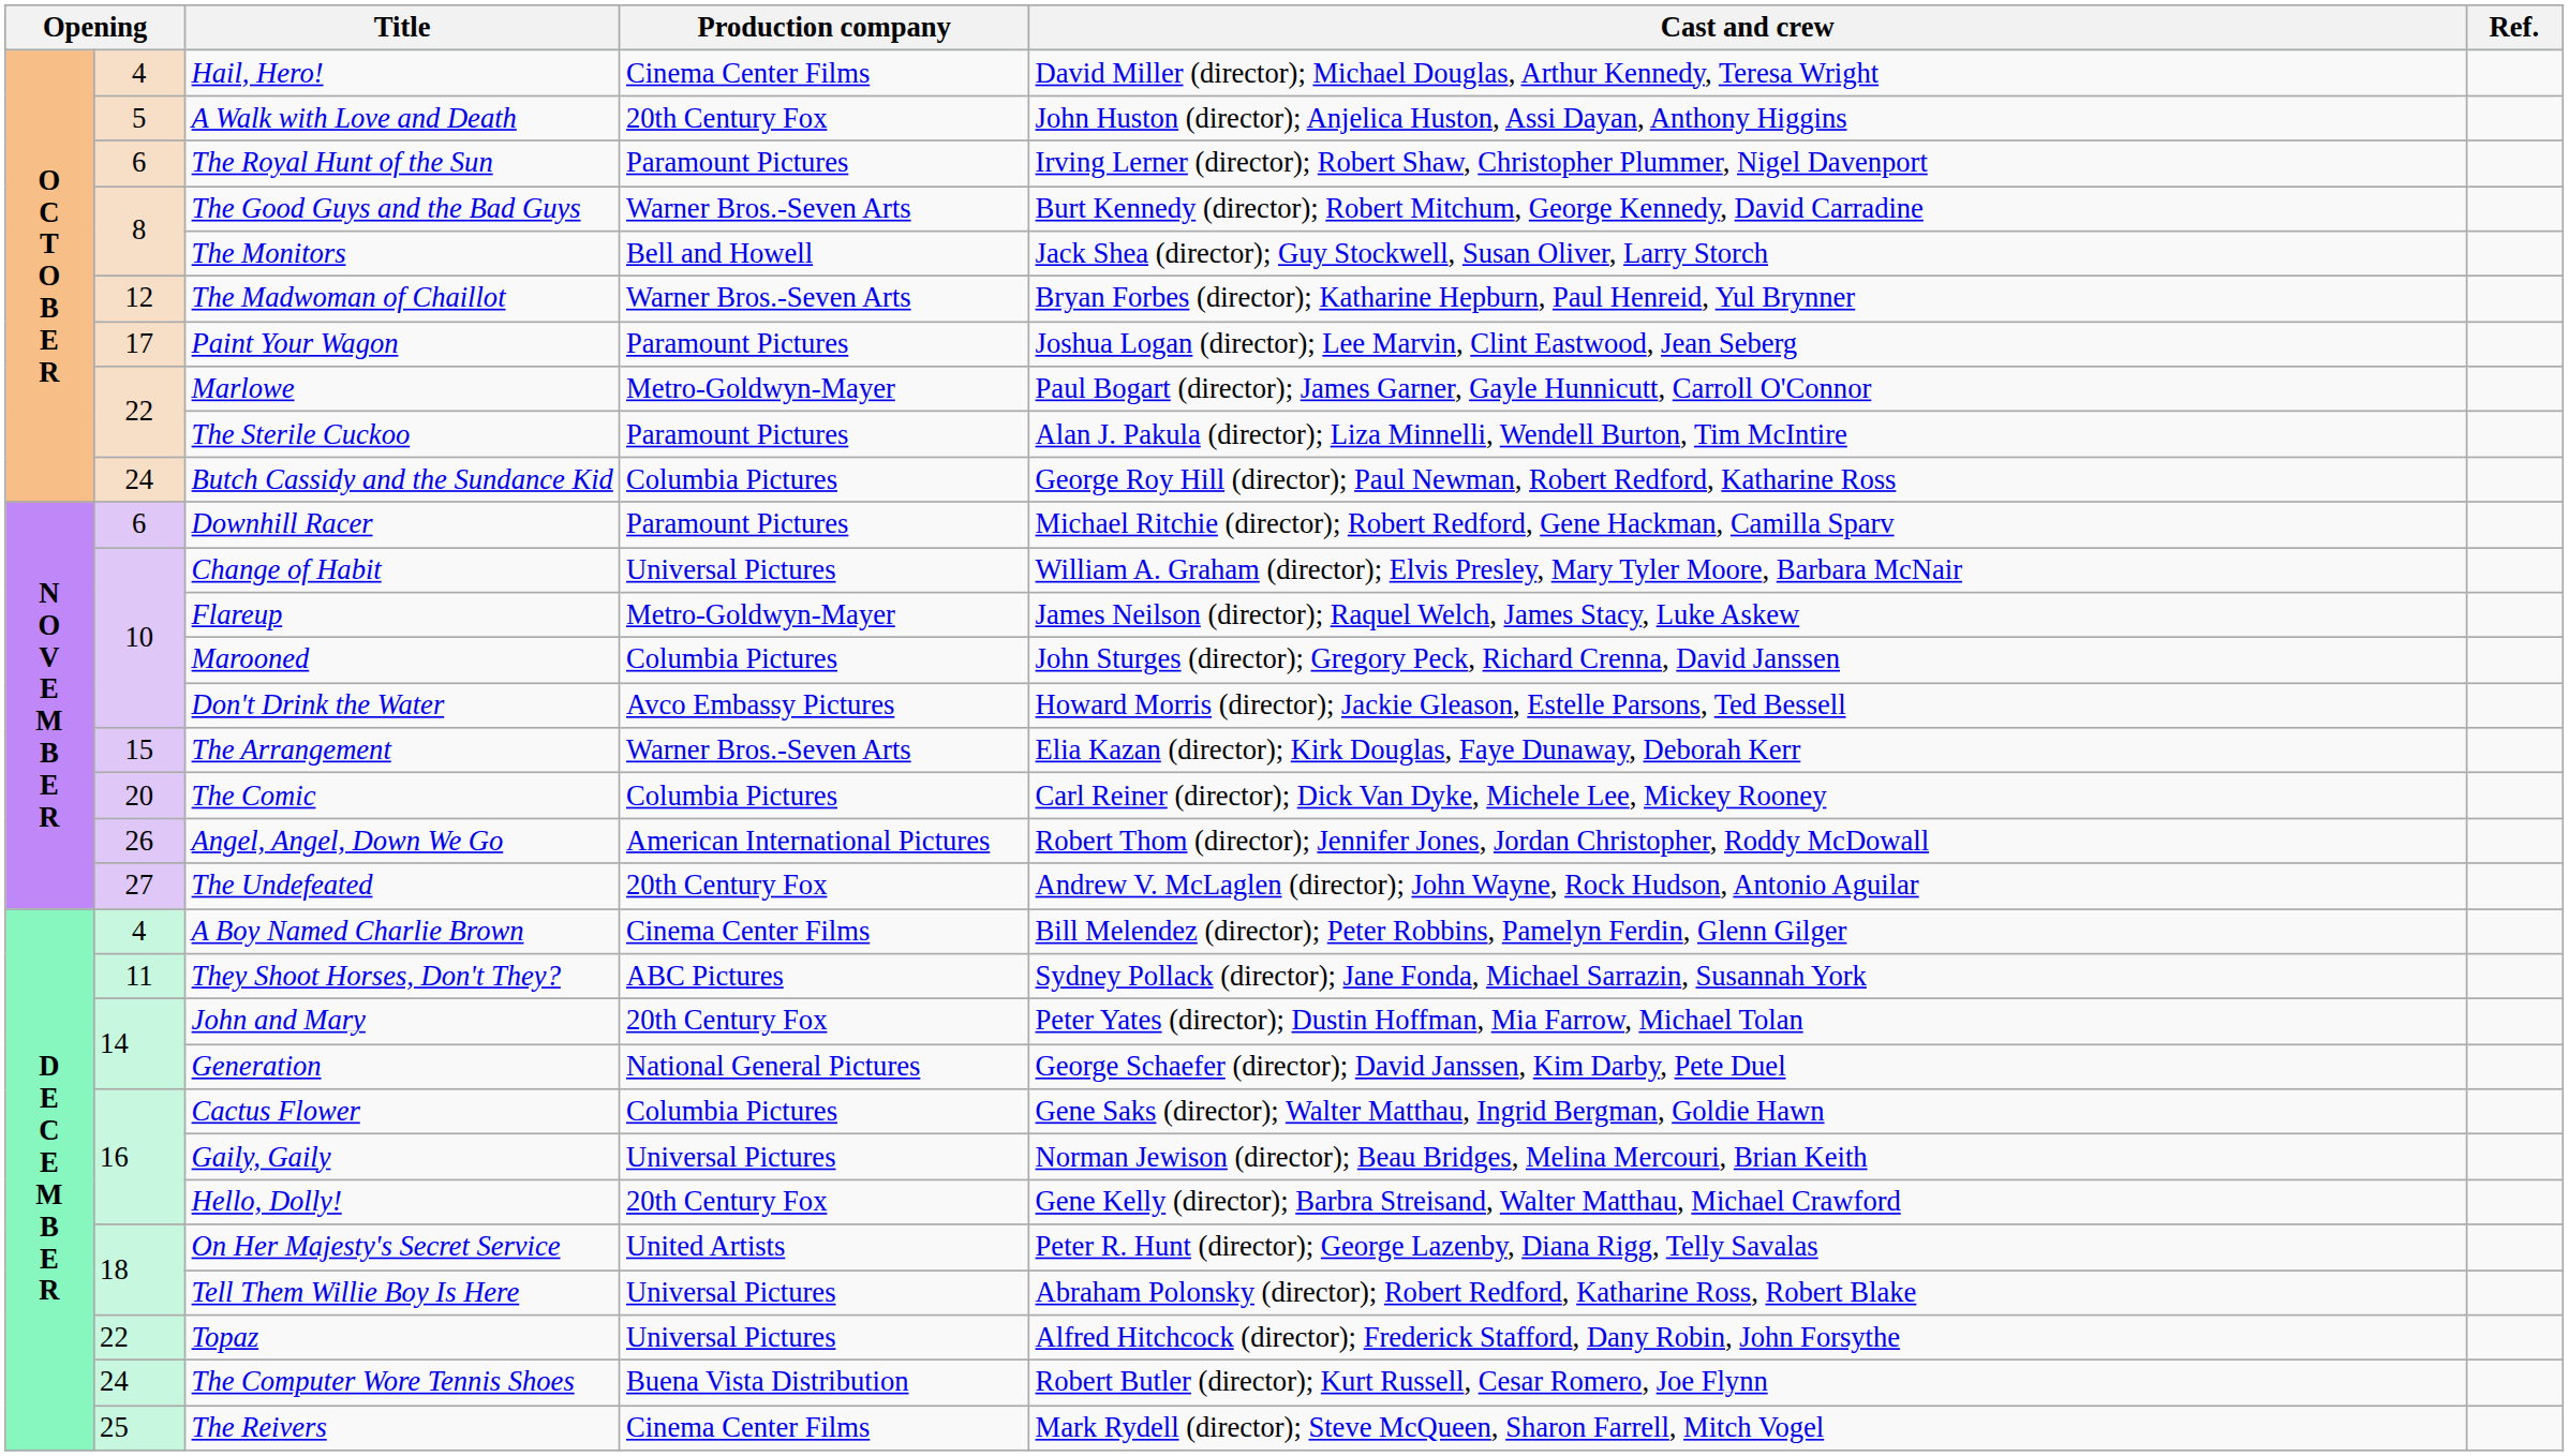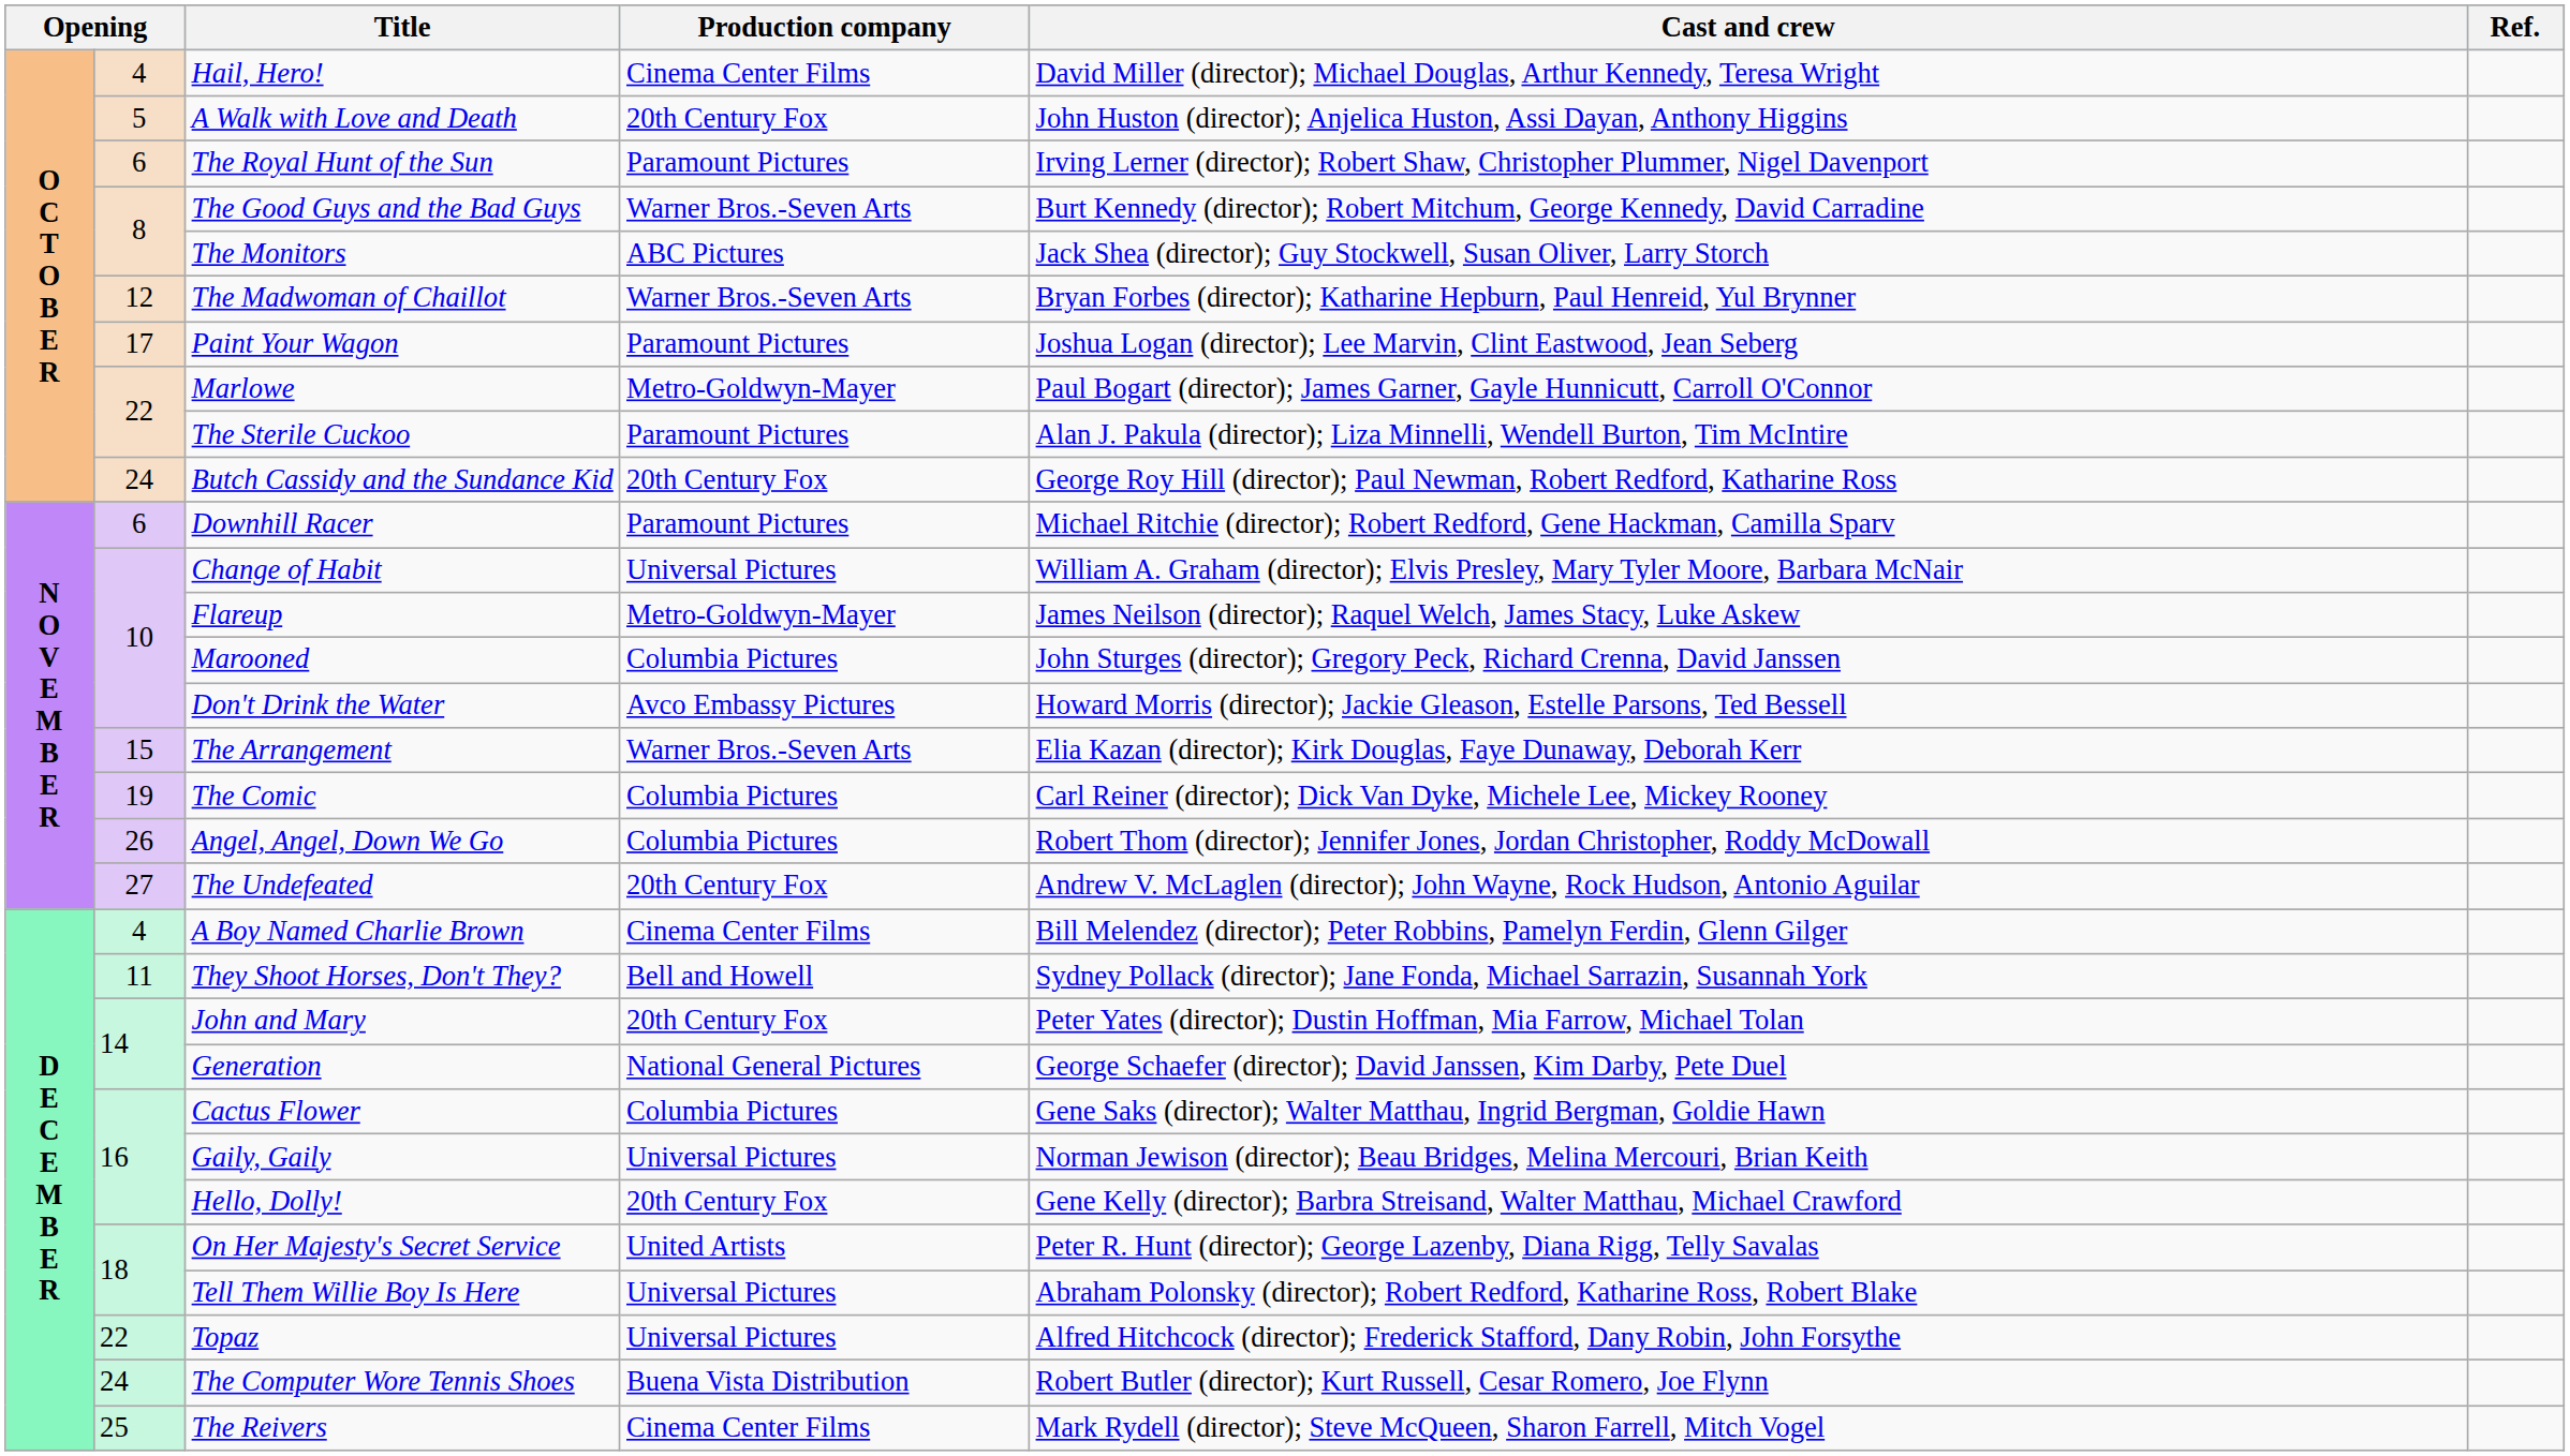 <table class="wikitable sortable">
 <tr style="background:#b0e0e6; text-align:center;">
 <th colspan="2">Opening</th>
 <th style="width:17%;">Title</th>
 <th style="width:16%;">Production company</th>
 <th>Cast and crew</th>
 <th class="unsortable">Ref.</th>
 </tr>
 <tr>
 <th rowspan="10" style="text-align:center; background:#f7bf87;"><strong>O<br>C<br>T<br>O<br>B<br>E<br>R</strong></th>
 <td style="text-align:center; background:#f7dfc7;">4</td>
 <td><em><a href='#'>Hail, Hero!</a></em></td>
 <td><a href='#'>Cinema Center Films</a></td>
 <td><a href='#'>David Miller</a> (director); <a href='#'>Michael Douglas</a>, <a href='#'>Arthur Kennedy</a>, <a href='#'>Teresa Wright</a></td>
 <td></td>
 </tr>
 <tr>
 <td style="text-align:center; background:#f7dfc7;">5</td>
 <td><em><a href='#'>A Walk with Love and Death</a></em></td>
 <td><a href='#'>20th Century Fox</a></td>
 <td><a href='#'>John Huston</a> (director); <a href='#'>Anjelica Huston</a>, <a href='#'>Assi Dayan</a>, <a href='#'>Anthony Higgins</a></td>
 <td></td>
 </tr>
 <tr>
 <td style="text-align:center; background:#f7dfc7;">6</td>
 <td><em><a href='#'>The Royal Hunt of the Sun</a></em></td>
 <td><a href='#'>Paramount Pictures</a></td>
 <td><a href='#'>Irving Lerner</a> (director); <a href='#'>Robert Shaw</a>, <a href='#'>Christopher Plummer</a>, <a href='#'>Nigel Davenport</a></td>
 <td></td>
 </tr>
 <tr>
 <td rowspan="2" style="text-align:center; background:#f7dfc7;">8</td>
 <td><em><a href='#'>The Good Guys and the Bad Guys</a></em></td>
 <td><a href='#'>Warner Bros.-Seven Arts</a></td>
 <td><a href='#'>Burt Kennedy</a> (director); <a href='#'>Robert Mitchum</a>, <a href='#'>George Kennedy</a>, <a href='#'>David Carradine</a></td>
 <td></td>
 </tr>
 <tr>
 <td><em><a href='#'>The Monitors</a></em></td>
-<td><a href='#'>Bell and Howell</a></td>
+<td><a href='#'>ABC Pictures</a></td>
 <td><a href='#'>Jack Shea</a> (director); <a href='#'>Guy Stockwell</a>, <a href='#'>Susan Oliver</a>, <a href='#'>Larry Storch</a></td>
 <td></td>
 </tr>
 <tr>
 <td style="text-align:center; background:#f7dfc7;">12</td>
 <td><em><a href='#'>The Madwoman of Chaillot</a></em></td>
 <td><a href='#'>Warner Bros.-Seven Arts</a></td>
 <td><a href='#'>Bryan Forbes</a> (director); <a href='#'>Katharine Hepburn</a>, <a href='#'>Paul Henreid</a>, <a href='#'>Yul Brynner</a></td>
 <td></td>
 </tr>
 <tr>
 <td style="text-align:center; background:#f7dfc7;">17</td>
 <td><em><a href='#'>Paint Your Wagon</a></em></td>
 <td><a href='#'>Paramount Pictures</a></td>
 <td><a href='#'>Joshua Logan</a> (director); <a href='#'>Lee Marvin</a>, <a href='#'>Clint Eastwood</a>, <a href='#'>Jean Seberg</a></td>
 <td></td>
 </tr>
 <tr>
 <td rowspan="2" style="text-align:center; background:#f7dfc7;">22</td>
 <td><em><a href='#'>Marlowe</a></em></td>
 <td><a href='#'>Metro-Goldwyn-Mayer</a></td>
 <td><a href='#'>Paul Bogart</a> (director); <a href='#'>James Garner</a>, <a href='#'>Gayle Hunnicutt</a>, <a href='#'>Carroll O'Connor</a></td>
 <td></td>
 </tr>
 <tr>
 <td><em><a href='#'>The Sterile Cuckoo</a></em></td>
 <td><a href='#'>Paramount Pictures</a></td>
 <td><a href='#'>Alan J. Pakula</a> (director); <a href='#'>Liza Minnelli</a>, <a href='#'>Wendell Burton</a>, <a href='#'>Tim McIntire</a></td>
 <td></td>
 </tr>
 <tr>
 <td style="text-align:center; background:#f7dfc7;">24</td>
 <td><em><a href='#'>Butch Cassidy and the Sundance Kid</a></em></td>
-<td><a href='#'>Columbia Pictures</a></td>
+<td><a href='#'>20th Century Fox</a></td>
 <td><a href='#'>George Roy Hill</a> (director); <a href='#'>Paul Newman</a>, <a href='#'>Robert Redford</a>, <a href='#'>Katharine Ross</a></td>
 <td></td>
 </tr>
 <tr>
 <th rowspan="9" style="text-align:center; background:#bf87f7;"><strong>N<br>O<br>V<br>E<br>M<br>B<br>E<br>R</strong></th>
 <td style="text-align:center; background:#dfc7f7;">6</td>
 <td><em><a href='#'>Downhill Racer</a></em></td>
 <td><a href='#'>Paramount Pictures</a></td>
 <td><a href='#'>Michael Ritchie</a> (director); <a href='#'>Robert Redford</a>, <a href='#'>Gene Hackman</a>, <a href='#'>Camilla Sparv</a></td>
 <td></td>
 </tr>
 <tr>
 <td rowspan="4" style="text-align:center; background:#dfc7f7;">10</td>
 <td><em><a href='#'>Change of Habit</a></em></td>
 <td><a href='#'>Universal Pictures</a></td>
 <td><a href='#'>William A. Graham</a> (director); <a href='#'>Elvis Presley</a>, <a href='#'>Mary Tyler Moore</a>, <a href='#'>Barbara McNair</a></td>
 <td></td>
 </tr>
 <tr>
 <td><em><a href='#'>Flareup</a></em></td>
 <td><a href='#'>Metro-Goldwyn-Mayer</a></td>
 <td><a href='#'>James Neilson</a> (director); <a href='#'>Raquel Welch</a>, <a href='#'>James Stacy</a>, <a href='#'>Luke Askew</a></td>
 <td></td>
 </tr>
 <tr>
 <td><em><a href='#'>Marooned</a></em></td>
 <td><a href='#'>Columbia Pictures</a></td>
 <td><a href='#'>John Sturges</a> (director); <a href='#'>Gregory Peck</a>, <a href='#'>Richard Crenna</a>, <a href='#'>David Janssen</a></td>
 <td></td>
 </tr>
 <tr>
 <td><em><a href='#'>Don't Drink the Water</a></em></td>
 <td><a href='#'>Avco Embassy Pictures</a></td>
 <td><a href='#'>Howard Morris</a> (director); <a href='#'>Jackie Gleason</a>, <a href='#'>Estelle Parsons</a>, <a href='#'>Ted Bessell</a></td>
 <td></td>
 </tr>
 <tr>
 <td style="text-align:center; background:#dfc7f7;">15</td>
 <td><em><a href='#'>The Arrangement</a></em></td>
 <td><a href='#'>Warner Bros.-Seven Arts</a></td>
 <td><a href='#'>Elia Kazan</a> (director); <a href='#'>Kirk Douglas</a>, <a href='#'>Faye Dunaway</a>, <a href='#'>Deborah Kerr</a></td>
 <td></td>
 </tr>
 <tr>
-<td style="text-align:center; background:#dfc7f7;">20</td>
+<td style="text-align:center; background:#dfc7f7;">19</td>
 <td><em><a href='#'>The Comic</a></em></td>
 <td><a href='#'>Columbia Pictures</a></td>
 <td><a href='#'>Carl Reiner</a> (director); <a href='#'>Dick Van Dyke</a>, <a href='#'>Michele Lee</a>, <a href='#'>Mickey Rooney</a></td>
 <td></td>
 </tr>
 <tr>
 <td style="text-align:center; background:#dfc7f7;">26</td>
 <td><em><a href='#'>Angel, Angel, Down We Go</a></em></td>
-<td><a href='#'>American International Pictures</a></td>
+<td><a href='#'>Columbia Pictures</a></td>
 <td><a href='#'>Robert Thom</a> (director); <a href='#'>Jennifer Jones</a>, <a href='#'>Jordan Christopher</a>, <a href='#'>Roddy McDowall</a></td>
 <td></td>
 </tr>
 <tr>
 <td style="text-align:center; background:#dfc7f7;">27</td>
 <td><em><a href='#'>The Undefeated</a></em></td>
 <td><a href='#'>20th Century Fox</a></td>
 <td><a href='#'>Andrew V. McLaglen</a> (director); <a href='#'>John Wayne</a>, <a href='#'>Rock Hudson</a>, <a href='#'>Antonio Aguilar</a></td>
 <td></td>
 </tr>
 <tr>
 <th rowspan="12" style="text-align:center; background:#87f7bf;"><strong>D<br>E<br>C<br>E<br>M<br>B<br>E<br>R</strong></th>
 <td style="text-align:center; background:#c7f7df;">4</td>
 <td><em><a href='#'>A Boy Named Charlie Brown</a></em></td>
 <td><a href='#'>Cinema Center Films</a></td>
 <td><a href='#'>Bill Melendez</a> (director); <a href='#'>Peter Robbins</a>, <a href='#'>Pamelyn Ferdin</a>, <a href='#'>Glenn Gilger</a></td>
 <td></td>
 </tr>
 <tr>
 <td style="text-align:center; background:#c7f7df;">11</td>
 <td><em><a href='#'>They Shoot Horses, Don't They?</a></em></td>
-<td><a href='#'>ABC Pictures</a></td>
+<td><a href='#'>Bell and Howell</a></td>
 <td><a href='#'>Sydney Pollack</a> (director); <a href='#'>Jane Fonda</a>, <a href='#'>Michael Sarrazin</a>, <a href='#'>Susannah York</a></td>
 <td></td>
 </tr>
 <tr>
 <td rowspan="2" style="text-align; background:#c7f7df;">14</td>
 <td><em><a href='#'>John and Mary</a></em></td>
 <td><a href='#'>20th Century Fox</a></td>
 <td><a href='#'>Peter Yates</a> (director); <a href='#'>Dustin Hoffman</a>, <a href='#'>Mia Farrow</a>, <a href='#'>Michael Tolan</a></td>
 <td></td>
 </tr>
 <tr>
 <td><em><a href='#'>Generation</a></em></td>
 <td><a href='#'>National General Pictures</a></td>
 <td><a href='#'>George Schaefer</a> (director); <a href='#'>David Janssen</a>, <a href='#'>Kim Darby</a>, <a href='#'>Pete Duel</a></td>
 <td></td>
 </tr>
 <tr>
 <td rowspan="3" style="text-align; background:#c7f7df;">16</td>
 <td><em><a href='#'>Cactus Flower</a></em></td>
 <td><a href='#'>Columbia Pictures</a></td>
 <td><a href='#'>Gene Saks</a> (director); <a href='#'>Walter Matthau</a>, <a href='#'>Ingrid Bergman</a>, <a href='#'>Goldie Hawn</a></td>
 <td></td>
 </tr>
 <tr>
 <td><em><a href='#'>Gaily, Gaily</a></em></td>
 <td><a href='#'>Universal Pictures</a></td>
 <td><a href='#'>Norman Jewison</a> (director); <a href='#'>Beau Bridges</a>, <a href='#'>Melina Mercouri</a>, <a href='#'>Brian Keith</a></td>
 <td></td>
 </tr>
 <tr>
 <td><em><a href='#'>Hello, Dolly!</a></em></td>
 <td><a href='#'>20th Century Fox</a></td>
 <td><a href='#'>Gene Kelly</a> (director); <a href='#'>Barbra Streisand</a>, <a href='#'>Walter Matthau</a>, <a href='#'>Michael Crawford</a></td>
 <td></td>
 </tr>
 <tr>
 <td rowspan="2" style="text-align; background:#c7f7df;">18</td>
 <td><em><a href='#'>On Her Majesty's Secret Service</a></em></td>
 <td><a href='#'>United Artists</a></td>
 <td><a href='#'>Peter R. Hunt</a> (director); <a href='#'>George Lazenby</a>, <a href='#'>Diana Rigg</a>, <a href='#'>Telly Savalas</a></td>
 <td></td>
 </tr>
 <tr>
 <td><em><a href='#'>Tell Them Willie Boy Is Here</a></em></td>
 <td><a href='#'>Universal Pictures</a></td>
 <td><a href='#'>Abraham Polonsky</a> (director); <a href='#'>Robert Redford</a>, <a href='#'>Katharine Ross</a>, <a href='#'>Robert Blake</a></td>
 <td></td>
 </tr>
 <tr>
 <td style="text-align; background:#c7f7df;">22</td>
 <td><em><a href='#'>Topaz</a></em></td>
 <td><a href='#'>Universal Pictures</a></td>
 <td><a href='#'>Alfred Hitchcock</a> (director); <a href='#'>Frederick Stafford</a>, <a href='#'>Dany Robin</a>, <a href='#'>John Forsythe</a></td>
 <td></td>
 </tr>
 <tr>
 <td style="text-align; background:#c7f7df;">24</td>
 <td><em><a href='#'>The Computer Wore Tennis Shoes</a></em></td>
 <td><a href='#'>Buena Vista Distribution</a></td>
 <td><a href='#'>Robert Butler</a> (director); <a href='#'>Kurt Russell</a>, <a href='#'>Cesar Romero</a>, <a href='#'>Joe Flynn</a></td>
 <td></td>
 </tr>
 <tr>
 <td style="text-align; background:#c7f7df;">25</td>
 <td><em><a href='#'>The Reivers</a></em></td>
 <td><a href='#'>Cinema Center Films</a></td>
 <td><a href='#'>Mark Rydell</a> (director); <a href='#'>Steve McQueen</a>, <a href='#'>Sharon Farrell</a>, <a href='#'>Mitch Vogel</a></td>
 <td></td>
 </tr>
 </table>
